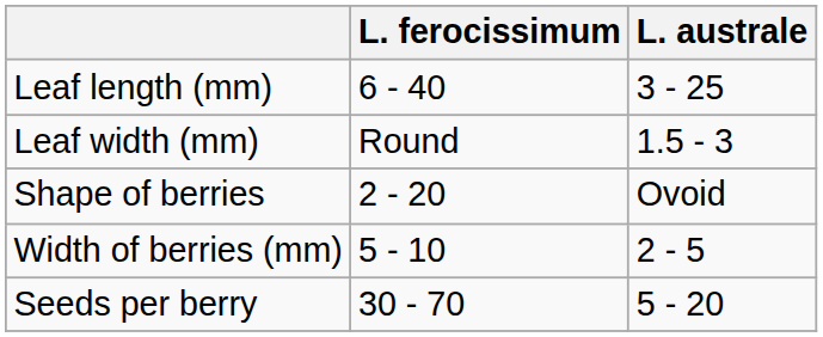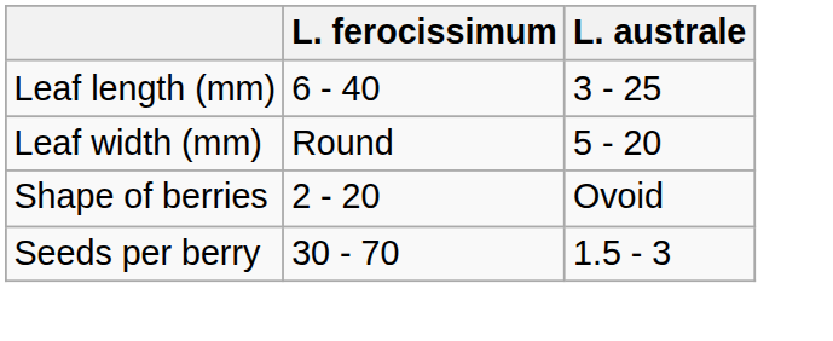 <table class="wikitable">
 <tr>
 <th></th>
 <th>L. ferocissimum</th>
 <th>L. australe</th>
 </tr>
 <tr>
 <td>Leaf length (mm)</td>
 <td>6 - 40</td>
 <td>3 - 25</td>
 </tr>
 <tr>
 <td>Leaf width (mm)</td>
 <td>Round</td>
-<td>1.5 - 3</td>
+<td>5 - 20</td>
 </tr>
 <tr>
 <td>Shape of berries</td>
 <td>2 - 20</td>
 <td>Ovoid</td>
 </tr>
 <tr>
-<td>Width of berries (mm)</td>
-<td>5 - 10</td>
-<td>2 - 5</td>
-</tr>
-<tr>
 <td>Seeds per berry</td>
 <td>30 - 70</td>
-<td>5 - 20</td>
+<td>1.5 - 3</td>
 </tr>
 </table>
